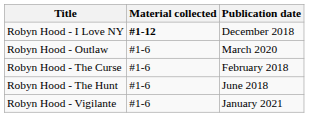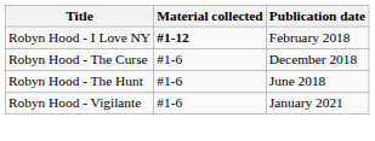 <table class="wikitable">
 <tr>
 <th>Title</th>
 <th>Material collected</th>
 <th>Publication date</th>
 </tr>
 <tr>
 <td>Robyn Hood - I Love NY</td>
 <td><strong>#1-12</strong></td>
-<td>December 2018</td>
-</tr>
-<tr>
-<td>Robyn Hood - Outlaw</td>
-<td>#1-6</td>
-<td>March 2020</td>
+<td>February 2018</td>
 </tr>
 <tr>
 <td>Robyn Hood - The Curse</td>
 <td>#1-6</td>
-<td>February 2018</td>
+<td>December 2018</td>
 </tr>
 <tr>
 <td>Robyn Hood - The Hunt</td>
 <td>#1-6</td>
 <td>June 2018</td>
 </tr>
 <tr>
 <td>Robyn Hood - Vigilante</td>
 <td>#1-6</td>
 <td>January 2021</td>
 </tr>
 </table>
